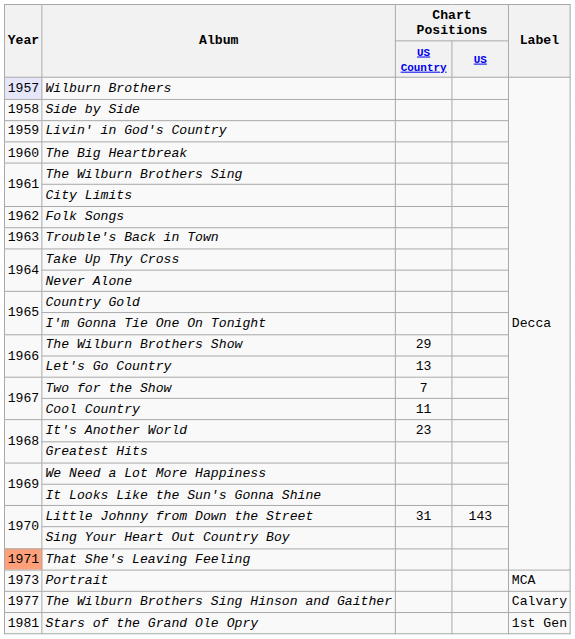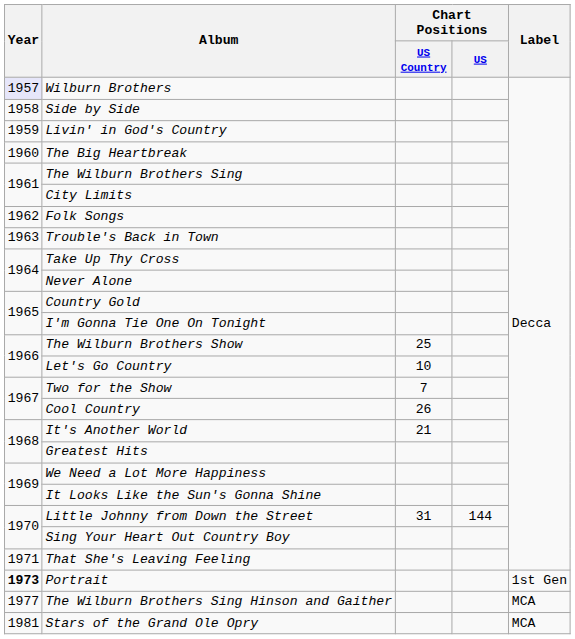 <table class="wikitable">
 <tr>
 <th rowspan="2">Year</th>
 <th rowspan="2">Album</th>
 <th colspan="2">Chart Positions</th>
 <th rowspan="2">Label</th>
 </tr>
 <tr>
 <th width="50"><small><a href='#'>US Country</a></small></th>
 <th width="50"><small><a href='#'>US</a></small></th>
 </tr>
 <tr>
 <td style="background: lavender;">1957</td>
 <td><em>Wilburn Brothers</em></td>
 <td></td>
 <td></td>
 <td rowspan="23">Decca</td>
 </tr>
 <tr>
 <td>1958</td>
 <td><em>Side by Side</em></td>
 <td></td>
 <td></td>
 </tr>
 <tr>
 <td>1959</td>
 <td><em>Livin' in God's Country</em></td>
 <td></td>
 <td></td>
 </tr>
 <tr>
 <td>1960</td>
 <td><em>The Big Heartbreak</em></td>
 <td></td>
 <td></td>
 </tr>
 <tr>
 <td rowspan="2">1961</td>
 <td><em>The Wilburn Brothers Sing</em></td>
 <td></td>
 <td></td>
 </tr>
 <tr>
 <td><em>City Limits</em></td>
 <td></td>
 <td></td>
 </tr>
 <tr>
 <td>1962</td>
 <td><em>Folk Songs</em></td>
 <td></td>
 <td></td>
 </tr>
 <tr>
 <td>1963</td>
 <td><em>Trouble's Back in Town</em></td>
 <td></td>
 <td></td>
 </tr>
 <tr>
 <td rowspan="2">1964</td>
 <td><em>Take Up Thy Cross</em></td>
 <td></td>
 <td></td>
 </tr>
 <tr>
 <td><em>Never Alone</em></td>
 <td></td>
 <td></td>
 </tr>
 <tr>
 <td rowspan="2">1965</td>
 <td><em>Country Gold</em></td>
 <td></td>
 <td></td>
 </tr>
 <tr>
 <td><em>I'm Gonna Tie One On Tonight</em></td>
 <td></td>
 <td></td>
 </tr>
 <tr>
 <td rowspan="2">1966</td>
 <td><em>The Wilburn Brothers Show</em></td>
-<td align="center">29</td>
+<td align="center">25</td>
 <td></td>
 </tr>
 <tr>
 <td><em>Let's Go Country</em></td>
-<td align="center">13</td>
+<td align="center">10</td>
 <td></td>
 </tr>
 <tr>
 <td rowspan="2">1967</td>
 <td><em>Two for the Show</em></td>
 <td align="center">7</td>
 <td></td>
 </tr>
 <tr>
 <td><em>Cool Country</em></td>
-<td align="center">11</td>
+<td align="center">26</td>
 <td></td>
 </tr>
 <tr>
 <td rowspan="2">1968</td>
 <td><em>It's Another World</em></td>
-<td align="center">23</td>
+<td align="center">21</td>
 <td></td>
 </tr>
 <tr>
 <td><em>Greatest Hits</em></td>
 <td></td>
 <td></td>
 </tr>
 <tr>
 <td rowspan="2">1969</td>
 <td><em>We Need a Lot More Happiness</em></td>
 <td></td>
 <td></td>
 </tr>
 <tr>
 <td><em>It Looks Like the Sun's Gonna Shine</em></td>
 <td></td>
 <td></td>
 </tr>
 <tr>
 <td rowspan="2">1970</td>
 <td><em>Little Johnny from Down the Street</em></td>
 <td align="center">31</td>
-<td align="center">143</td>
+<td align="center">144</td>
 </tr>
 <tr>
 <td><em>Sing Your Heart Out Country Boy</em></td>
 <td></td>
 <td></td>
 </tr>
 <tr>
-<td style="background: lightsalmon;">1971</td>
+<td>1971</td>
 <td><em>That She's Leaving Feeling</em></td>
 <td></td>
 <td></td>
 </tr>
 <tr>
-<td>1973</td>
+<td><strong>1973</strong></td>
 <td><em>Portrait</em></td>
 <td></td>
 <td></td>
-<td>MCA</td>
+<td>1st Gen</td>
 </tr>
 <tr>
 <td>1977</td>
 <td><em>The Wilburn Brothers Sing Hinson and Gaither</em></td>
 <td></td>
 <td></td>
-<td>Calvary</td>
+<td>MCA</td>
 </tr>
 <tr>
 <td>1981</td>
 <td><em>Stars of the Grand Ole Opry</em></td>
 <td></td>
 <td></td>
-<td>1st Gen</td>
+<td>MCA</td>
 </tr>
 </table>
